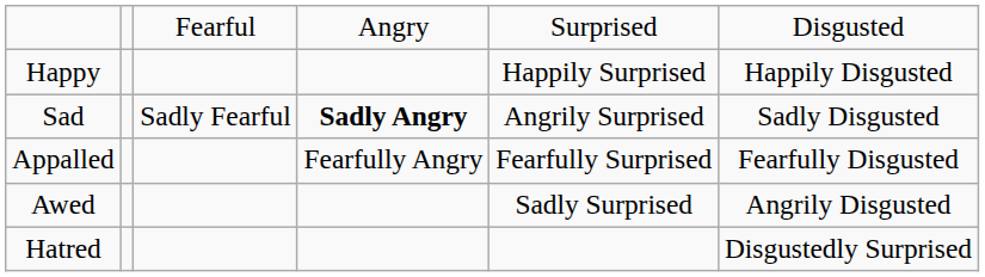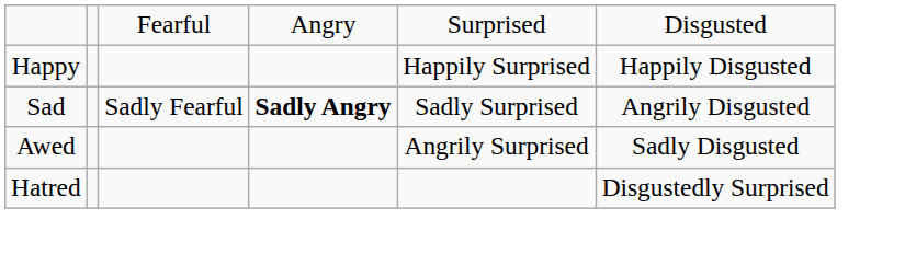 <table class="wikitable" style="text-align:center">
 <tr>
 <td></td>
 <td></td>
 <td>Fearful</td>
 <td>Angry</td>
 <td>Surprised</td>
 <td>Disgusted</td>
 </tr>
 <tr>
 <td>Happy</td>
 <td></td>
 <td></td>
 <td></td>
 <td>Happily Surprised</td>
 <td>Happily Disgusted</td>
 </tr>
 <tr>
 <td>Sad</td>
 <td></td>
 <td>Sadly Fearful</td>
 <td><strong>Sadly Angry</strong></td>
-<td>Angrily Surprised</td>
-<td>Sadly Disgusted</td>
-</tr>
-<tr>
-<td>Appalled</td>
-<td></td>
-<td></td>
-<td>Fearfully Angry</td>
-<td>Fearfully Surprised</td>
-<td>Fearfully Disgusted</td>
+<td>Sadly Surprised</td>
+<td>Angrily Disgusted</td>
 </tr>
 <tr>
 <td>Awed</td>
 <td></td>
 <td></td>
 <td></td>
-<td>Sadly Surprised</td>
-<td>Angrily Disgusted</td>
+<td>Angrily Surprised</td>
+<td>Sadly Disgusted</td>
 </tr>
 <tr>
 <td>Hatred</td>
 <td></td>
 <td></td>
 <td></td>
 <td></td>
 <td>Disgustedly Surprised</td>
 </tr>
 </table>
